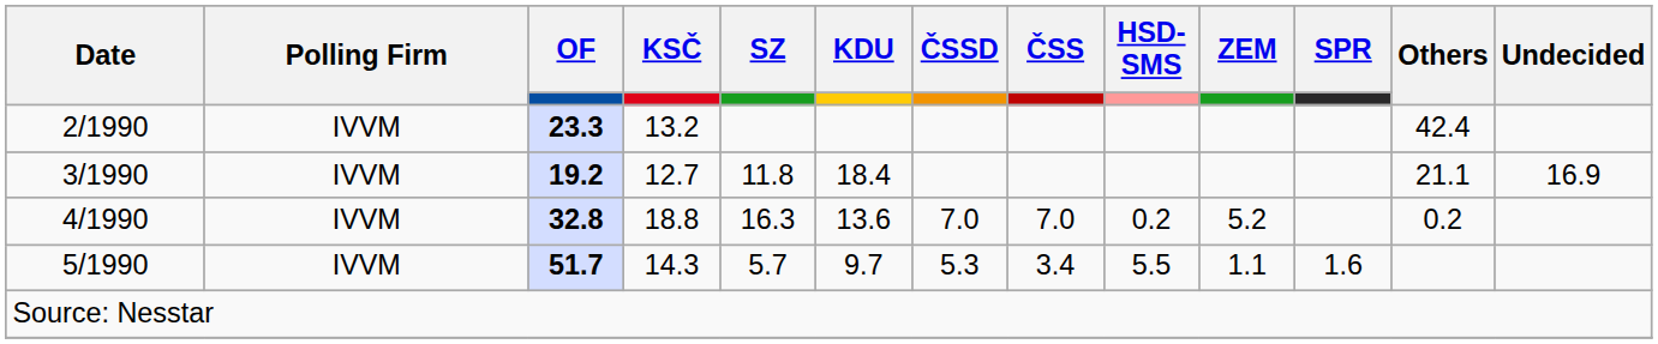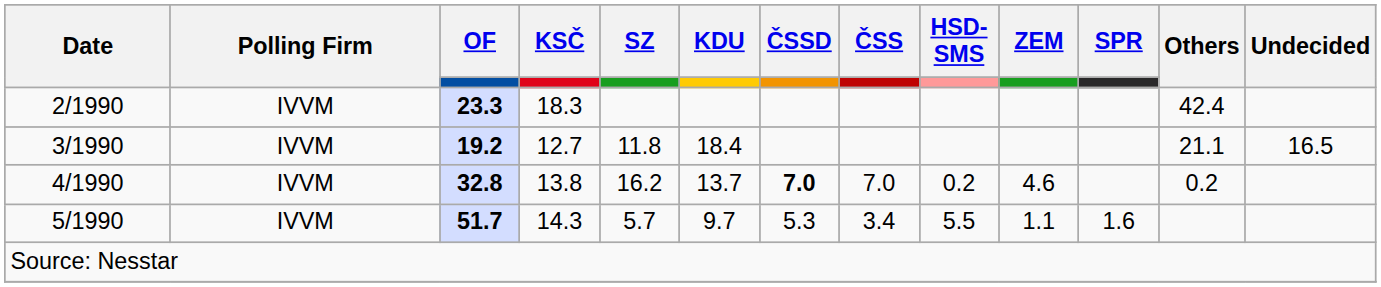 <table class="wikitable" style="text-align:center; font-size:85%; line-height:16px;">
 <tr style="height:42px;">
 <th style="width:90px;" rowspan="2">Date</th>
 <th style="width:150px;" rowspan="2">Polling Firm</th>
 <th><a href='#'><span>OF</span></a></th>
 <th><a href='#'><span>KSČ</span></a></th>
 <th><a href='#'><span>SZ</span></a></th>
 <th><a href='#'><span>KDU</span></a></th>
 <th><a href='#'><span>ČSSD</span></a></th>
 <th><a href='#'><span>ČSS</span></a></th>
 <th><a href='#'><span>HSD-SMS</span></a></th>
 <th><a href='#'><span>ZEM</span></a></th>
 <th><a href='#'><span>SPR</span></a></th>
 <th style="width:40px;" rowspan="2">Others</th>
 <th style="width:40px;" rowspan="2">Undecided</th>
 </tr>
 <tr>
 <th style="color:inherit;background:#034EA2; width:40px;"></th>
 <th style="color:inherit;background:#E00219; width:40px;"></th>
 <th style="color:inherit;background:#179E1E; width:40px;"></th>
 <th style="color:inherit;background:#FFCB03; width:40px;"></th>
 <th style="color:inherit;background:#F29400; width:40px;"></th>
 <th style="color:inherit;background:#BF0202; width:40px;"></th>
 <th style="color:inherit;background:#FF9999; width:40px;"></th>
 <th style="color:inherit;background:#179E1E; width:40px;"></th>
 <th style="color:inherit;background:#292829; width:40px;"></th>
 </tr>
 <tr>
 <td>2/1990</td>
 <td>IVVM</td>
 <td style="background:#D3DDFF"><strong>23.3</strong></td>
-<td>13.2</td>
+<td>18.3</td>
 <td></td>
 <td></td>
 <td></td>
 <td></td>
 <td></td>
 <td></td>
 <td></td>
 <td>42.4</td>
 <td></td>
 </tr>
 <tr>
 <td>3/1990</td>
 <td>IVVM</td>
 <td style="background:#D3DDFF"><strong>19.2</strong></td>
 <td>12.7</td>
 <td>11.8</td>
 <td>18.4</td>
 <td></td>
 <td></td>
 <td></td>
 <td></td>
 <td></td>
 <td>21.1</td>
-<td>16.9</td>
+<td>16.5</td>
 </tr>
 <tr>
 <td>4/1990</td>
 <td>IVVM</td>
 <td style="background:#D3DDFF"><strong>32.8</strong></td>
-<td>18.8</td>
-<td>16.3</td>
-<td>13.6</td>
-<td>7.0</td>
+<td>13.8</td>
+<td>16.2</td>
+<td>13.7</td>
+<td><strong>7.0</strong></td>
 <td>7.0</td>
 <td>0.2</td>
-<td>5.2</td>
+<td>4.6</td>
 <td></td>
 <td>0.2</td>
 <td></td>
 </tr>
 <tr>
 <td>5/1990</td>
 <td>IVVM</td>
 <td style="background:#D3DDFF"><strong>51.7</strong></td>
 <td>14.3</td>
 <td>5.7</td>
 <td>9.7</td>
 <td>5.3</td>
 <td>3.4</td>
 <td>5.5</td>
 <td>1.1</td>
 <td>1.6</td>
 <td></td>
 <td></td>
 </tr>
 <tr>
 <td align=left colspan=15>Source: Nesstar</td>
 </tr>
 <tr>
 </tr>
 </table>
